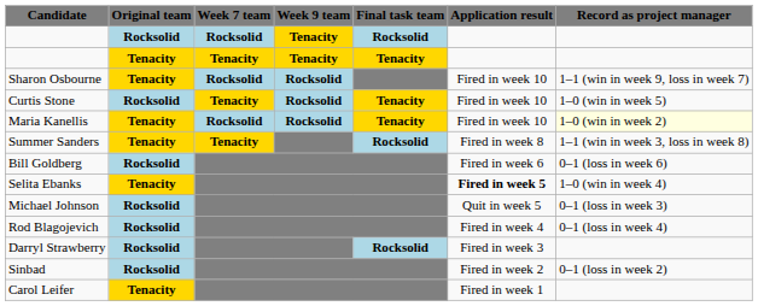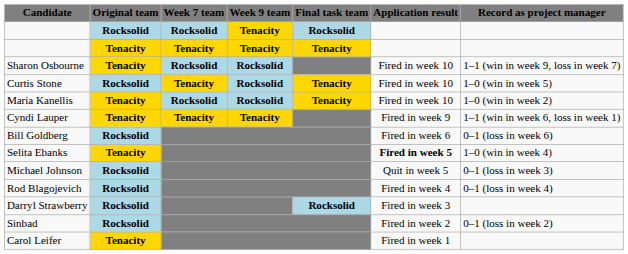 <table class="wikitable">
 <tr>
 <th style="background:gray;"><span>Candidate</span></th>
 <th style="background:gray;"><span>Original team</span></th>
 <th style="background:gray;"><span>Week 7 team</span></th>
 <th style="background:gray;"><span>Week 9 team</span></th>
 <th ! style="background:gray;"><span>Final task team</span></th>
 <th style="background:gray;"><span>Application result</span></th>
 <th style="background:gray;"><span>Record as project manager</span></th>
 </tr>
 <tr>
 <td></td>
 <td style="text-align:center; background:lightblue;"><strong>Rocksolid</strong></td>
 <td style="text-align:center; background:lightblue;"><strong>Rocksolid</strong></td>
 <td style="text-align:center; background:gold;"><strong>Tenacity</strong></td>
 <td style="text-align:center; background:lightblue;"><strong>Rocksolid</strong></td>
 <td style="text-align:center;"></td>
 <td></td>
 </tr>
 <tr>
 <td></td>
 <td style="text-align:center; background:gold;"><strong>Tenacity</strong></td>
 <td style="text-align:center; background:gold;"><strong>Tenacity</strong></td>
 <td style="text-align:center; background:gold;"><strong>Tenacity</strong></td>
 <td style="text-align:center; background:gold;"><strong>Tenacity</strong></td>
 <td style="text-align:center;"></td>
 <td></td>
 </tr>
 <tr>
 <td>Sharon Osbourne</td>
 <td style="text-align:center; background:gold;"><strong>Tenacity</strong></td>
 <td style="text-align:center; background:lightblue;"><strong>Rocksolid</strong></td>
 <td style="text-align:center; background:lightblue;"><strong>Rocksolid</strong></td>
 <td style="background:gray;"></td>
 <td style="text-align:center;">Fired in week 10</td>
 <td>1–1 (win in week 9, loss in week 7)</td>
 </tr>
 <tr>
 <td>Curtis Stone</td>
 <td style="text-align:center; background:lightblue;"><strong>Rocksolid</strong></td>
 <td style="text-align:center; background:gold;"><strong>Tenacity</strong></td>
 <td style="text-align:center; background:lightblue;"><strong>Rocksolid</strong></td>
 <td style="text-align:center; background:gold;"><strong>Tenacity</strong></td>
 <td style="text-align:center;">Fired in week 10</td>
 <td>1–0 (win in week 5)</td>
 </tr>
 <tr>
 <td>Maria Kanellis</td>
 <td style="text-align:center; background:gold;"><strong>Tenacity</strong></td>
 <td style="text-align:center; background:lightblue;"><strong>Rocksolid</strong></td>
 <td style="text-align:center; background:lightblue;"><strong>Rocksolid</strong></td>
 <td style="text-align:center; background:gold;"><strong>Tenacity</strong></td>
 <td style="text-align:center;">Fired in week 10</td>
-<td style="background: lightyellow;">1–0 (win in week 2)</td>
+<td>1–0 (win in week 2)</td>
 </tr>
 <tr>
-<td>Summer Sanders</td>
+<td>Cyndi Lauper</td>
 <td style="text-align:center; background:gold;"><strong>Tenacity</strong></td>
 <td style="text-align:center; background:gold;"><strong>Tenacity</strong></td>
-<td colspan="1" style="background:gray;"></td>
-<td style="text-align:center; background:lightblue;"><strong>Rocksolid</strong></td>
-<td style="text-align:center;">Fired in week 8</td>
-<td>1–1 (win in week 3, loss in week 8)</td>
+<td style="text-align:center; background:gold;"><strong>Tenacity</strong></td>
+<td style="background:gray;"></td>
+<td style="text-align:center;">Fired in week 9</td>
+<td>1–1 (win in week 6, loss in week 1)</td>
 </tr>
 <tr>
 <td>Bill Goldberg</td>
 <td style="text-align:center; background:lightblue;"><strong>Rocksolid</strong></td>
 <td colspan="3" style="background:gray;"></td>
 <td style="text-align:center;">Fired in week 6</td>
 <td>0–1 (loss in week 6)</td>
 </tr>
 <tr>
 <td>Selita Ebanks</td>
 <td style="text-align:center; background:gold;"><strong>Tenacity</strong></td>
 <td colspan="3" style="background:gray;"></td>
 <td style="text-align:center;"><strong>Fired in week 5</strong></td>
 <td>1–0 (win in week 4)</td>
 </tr>
 <tr>
 <td>Michael Johnson</td>
 <td style="text-align:center; background:lightblue;"><strong>Rocksolid</strong></td>
 <td colspan="3" style="background:gray;"></td>
 <td style="text-align:center;">Quit in week 5</td>
 <td>0–1 (loss in week 3)</td>
 </tr>
 <tr>
 <td>Rod Blagojevich</td>
 <td style="text-align:center; background:lightblue;"><strong>Rocksolid</strong></td>
 <td colspan="3" style="background:gray;"></td>
 <td style="text-align:center;">Fired in week 4</td>
 <td>0–1 (loss in week 4)</td>
 </tr>
 <tr>
 <td>Darryl Strawberry</td>
 <td style="text-align:center; background:lightblue;"><strong>Rocksolid</strong></td>
 <td colspan="2" style="background:gray;"></td>
 <td style="text-align:center; background:lightblue;"><strong>Rocksolid</strong></td>
 <td style="text-align:center;">Fired in week 3</td>
 <td></td>
 </tr>
 <tr>
 <td>Sinbad</td>
 <td style="text-align:center; background:lightblue;"><strong>Rocksolid</strong></td>
 <td colspan="3" style="background:gray;"></td>
 <td style="text-align:center;">Fired in week 2</td>
 <td>0–1 (loss in week 2)</td>
 </tr>
 <tr>
 <td>Carol Leifer</td>
 <td style="text-align:center; background:gold;"><strong>Tenacity</strong></td>
 <td colspan="3" style="background:gray;"></td>
 <td style="text-align:center;">Fired in week 1</td>
 <td></td>
 </tr>
 </table>
